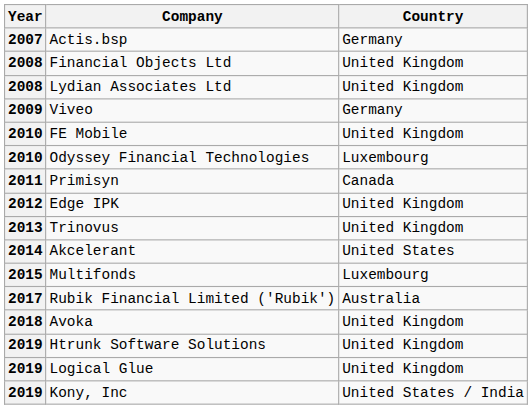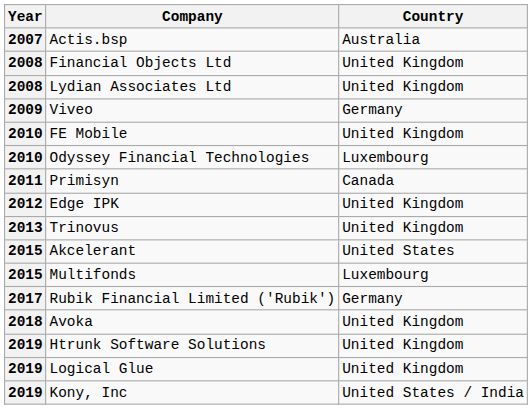 <table class="wikitable sortable">
 <tr>
 <th scope="col">Year</th>
 <th scope="col">Company</th>
 <th scope="col">Country</th>
 </tr>
 <tr>
 <th scope="row">2007</th>
 <td>Actis.bsp</td>
-<td>Germany</td>
+<td>Australia</td>
 </tr>
 <tr>
 <th scope="row">2008</th>
 <td>Financial Objects Ltd</td>
 <td>United Kingdom</td>
 </tr>
 <tr>
 <th scope="row">2008</th>
 <td>Lydian Associates Ltd</td>
 <td>United Kingdom</td>
 </tr>
 <tr>
 <th scope="row">2009</th>
 <td>Viveo</td>
 <td>Germany</td>
 </tr>
 <tr>
 <th scope="row">2010</th>
 <td>FE Mobile</td>
 <td>United Kingdom</td>
 </tr>
 <tr>
 <th scope="row">2010</th>
 <td>Odyssey Financial Technologies</td>
 <td>Luxembourg</td>
 </tr>
 <tr>
 <th scope="row">2011</th>
 <td>Primisyn</td>
 <td>Canada</td>
 </tr>
 <tr>
 <th scope="row">2012</th>
 <td>Edge IPK</td>
 <td>United Kingdom</td>
 </tr>
 <tr>
 <th scope="row">2013</th>
 <td>Trinovus</td>
 <td>United Kingdom</td>
 </tr>
 <tr>
-<th scope="row">2014</th>
+<th scope="row">2015</th>
 <td>Akcelerant</td>
 <td>United States</td>
 </tr>
 <tr>
 <th scope="row">2015</th>
 <td>Multifonds</td>
 <td>Luxembourg</td>
 </tr>
 <tr>
 <th scope="row">2017</th>
 <td>Rubik Financial Limited ('Rubik')</td>
-<td>Australia</td>
+<td>Germany</td>
 </tr>
 <tr>
 <th scope="row">2018</th>
 <td>Avoka</td>
 <td>United Kingdom</td>
 </tr>
 <tr>
 <th scope="row">2019</th>
 <td>Htrunk Software Solutions</td>
 <td>United Kingdom</td>
 </tr>
 <tr>
 <th scope="row">2019</th>
 <td>Logical Glue</td>
 <td>United Kingdom</td>
 </tr>
 <tr>
 <th scope="row">2019</th>
 <td>Kony, Inc</td>
 <td>United States / India</td>
 </tr>
 </table>
